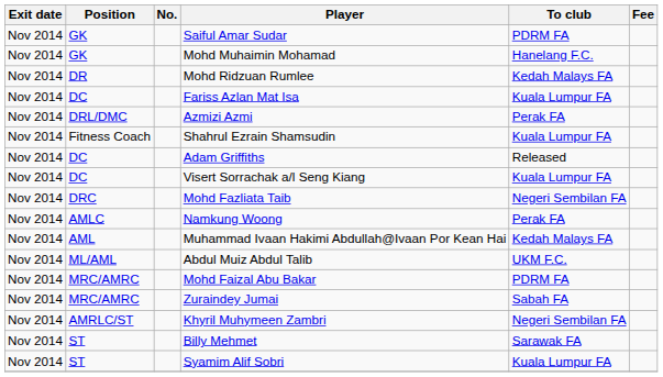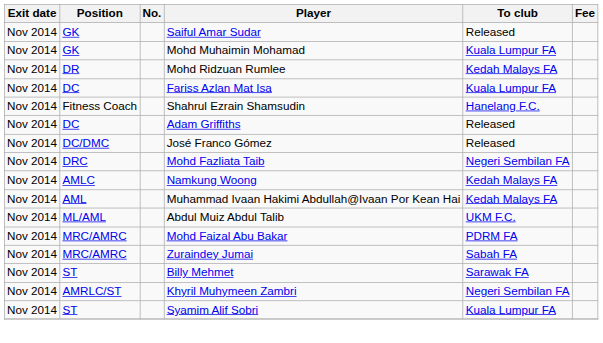 <table class="wikitable sortable">
 <tr>
 <th>Exit date</th>
 <th>Position</th>
 <th>No.</th>
 <th>Player</th>
 <th>To club</th>
 <th>Fee</th>
 </tr>
 <tr>
 <td>Nov 2014</td>
 <td><a href='#'>GK</a></td>
 <td></td>
 <td> <a href='#'>Saiful Amar Sudar</a></td>
-<td> <a href='#'>PDRM FA</a></td>
+<td>Released</td>
 <td></td>
 </tr>
 <tr>
 <td>Nov 2014</td>
 <td><a href='#'>GK</a></td>
 <td></td>
 <td> Mohd Muhaimin Mohamad</td>
-<td> <a href='#'>Hanelang F.C.</a></td>
+<td> <a href='#'>Kuala Lumpur FA</a></td>
 <td></td>
 </tr>
 <tr>
 <td>Nov 2014</td>
 <td><a href='#'>DR</a></td>
 <td></td>
 <td> Mohd Ridzuan Rumlee</td>
 <td> <a href='#'>Kedah Malays FA</a></td>
 <td></td>
 </tr>
 <tr>
 <td>Nov 2014</td>
 <td><a href='#'>DC</a></td>
 <td></td>
 <td> <a href='#'>Fariss Azlan Mat Isa</a></td>
 <td> <a href='#'>Kuala Lumpur FA</a></td>
 <td></td>
 </tr>
 <tr>
 <td>Nov 2014</td>
-<td><a href='#'>DRL/DMC</a></td>
-<td></td>
-<td> <a href='#'>Azmizi Azmi</a></td>
-<td> <a href='#'>Perak FA</a></td>
-<td></td>
-</tr>
-<tr>
-<td>Nov 2014</td>
 <td>Fitness Coach</td>
 <td></td>
 <td> Shahrul Ezrain Shamsudin</td>
-<td> <a href='#'>Kuala Lumpur FA</a></td>
+<td> <a href='#'>Hanelang F.C.</a></td>
 <td></td>
 </tr>
 <tr>
 <td>Nov 2014</td>
 <td><a href='#'>DC</a></td>
 <td></td>
 <td> <a href='#'>Adam Griffiths</a></td>
 <td>Released</td>
 <td></td>
 </tr>
 <tr>
 <td>Nov 2014</td>
-<td><a href='#'>DC</a></td>
+<td><a href='#'>DC/DMC</a></td>
 <td></td>
-<td> Visert Sorrachak a/l Seng Kiang</td>
-<td> <a href='#'>Kuala Lumpur FA</a></td>
+<td> José Franco Gómez</td>
+<td>Released</td>
 <td></td>
 </tr>
 <tr>
 <td>Nov 2014</td>
 <td><a href='#'>DRC</a></td>
 <td></td>
 <td> <a href='#'>Mohd Fazliata Taib</a></td>
 <td> <a href='#'>Negeri Sembilan FA</a></td>
 <td></td>
 </tr>
 <tr>
 <td>Nov 2014</td>
 <td><a href='#'>AMLC</a></td>
 <td></td>
 <td> <a href='#'>Namkung Woong</a></td>
-<td> <a href='#'>Perak FA</a></td>
+<td> <a href='#'>Kedah Malays FA</a></td>
 <td></td>
 </tr>
 <tr>
 <td>Nov 2014</td>
 <td><a href='#'>AML</a></td>
 <td></td>
 <td> Muhammad Ivaan Hakimi Abdullah@Ivaan Por Kean Hai</td>
 <td> <a href='#'>Kedah Malays FA</a></td>
 <td></td>
 </tr>
 <tr>
 <td>Nov 2014</td>
 <td><a href='#'>ML/AML</a></td>
 <td></td>
 <td> Abdul Muiz Abdul Talib</td>
 <td> <a href='#'>UKM F.C.</a></td>
 <td></td>
 </tr>
 <tr>
 <td>Nov 2014</td>
 <td><a href='#'>MRC/AMRC</a></td>
 <td></td>
 <td> <a href='#'>Mohd Faizal Abu Bakar</a></td>
 <td> <a href='#'>PDRM FA</a></td>
 <td></td>
 </tr>
 <tr>
 <td>Nov 2014</td>
 <td><a href='#'>MRC/AMRC</a></td>
 <td></td>
 <td> <a href='#'>Zuraindey Jumai</a></td>
 <td> <a href='#'>Sabah FA</a></td>
 <td></td>
 </tr>
 <tr>
 <td>Nov 2014</td>
+<td><a href='#'>ST</a></td>
+<td></td>
+<td> <a href='#'>Billy Mehmet</a></td>
+<td> <a href='#'>Sarawak FA</a></td>
+<td></td>
+</tr>
+<tr>
+<td>Nov 2014</td>
 <td><a href='#'>AMRLC/ST</a></td>
 <td></td>
 <td> <a href='#'>Khyril Muhymeen Zambri</a></td>
 <td> <a href='#'>Negeri Sembilan FA</a></td>
-<td></td>
-</tr>
-<tr>
-<td>Nov 2014</td>
-<td><a href='#'>ST</a></td>
-<td></td>
-<td> <a href='#'>Billy Mehmet</a></td>
-<td> <a href='#'>Sarawak FA</a></td>
 <td></td>
 </tr>
 <tr>
 <td>Nov 2014</td>
 <td><a href='#'>ST</a></td>
 <td></td>
 <td> <a href='#'>Syamim Alif Sobri</a></td>
 <td> <a href='#'>Kuala Lumpur FA</a></td>
 <td></td>
 </tr>
 <tr>
 </tr>
 </table>
